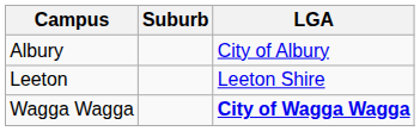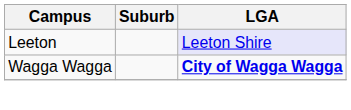 <table class="wikitable sortable">
 <tr>
 <th>Campus</th>
 <th>Suburb</th>
 <th>LGA</th>
 </tr>
 <tr>
-<td>Albury</td>
-<td></td>
-<td><a href='#'>City of Albury</a></td>
-</tr>
-<tr>
 <td>Leeton</td>
 <td></td>
-<td><a href='#'>Leeton Shire</a></td>
+<td style="background: lavender;"><a href='#'>Leeton Shire</a></td>
 </tr>
 <tr>
 <td>Wagga Wagga</td>
 <td></td>
 <td><strong><a href='#'>City of Wagga Wagga</a></strong></td>
 </tr>
 <tr>
 </tr>
 </table>
